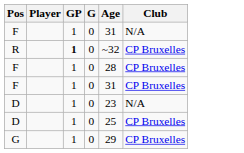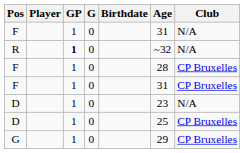 <table width=auto class="wikitable sortable" style="text-align:center;">
 <tr>
 <th>Pos</th>
 <th>Player</th>
 <th>GP</th>
 <th>G</th>
+<th>Birthdate</th>
 <th>Age</th>
 <th>Club</th>
 </tr>
 <tr>
 <td>F</td>
 <td align="left"></td>
 <td>1</td>
 <td>0</td>
+<td align="right"></td>
 <td>31</td>
 <td align="left">N/A</td>
 </tr>
 <tr>
 <td>R</td>
 <td align="left"></td>
 <td><strong>1</strong></td>
 <td>0</td>
+<td align="right"></td>
 <td>~32</td>
-<td align="left"> <a href='#'>CP Bruxelles</a></td>
+<td align="left">N/A</td>
 </tr>
 <tr>
 <td>F</td>
 <td align="left"></td>
 <td>1</td>
 <td>0</td>
+<td align="right"></td>
 <td>28</td>
 <td align="left"> <a href='#'>CP Bruxelles</a></td>
 </tr>
 <tr>
 <td>F</td>
 <td align="left"></td>
 <td>1</td>
 <td>0</td>
+<td align="right"></td>
 <td>31</td>
 <td align="left"> <a href='#'>CP Bruxelles</a></td>
 </tr>
 <tr>
 <td>D</td>
 <td align="left"></td>
 <td>1</td>
 <td>0</td>
+<td align="right"></td>
 <td>23</td>
 <td align="left">N/A</td>
 </tr>
 <tr>
 <td>D</td>
 <td align="left"></td>
 <td>1</td>
 <td>0</td>
+<td align="right"></td>
 <td>25</td>
 <td align="left"> <a href='#'>CP Bruxelles</a></td>
 </tr>
 <tr>
 <td>G</td>
 <td align="left"></td>
 <td>1</td>
 <td>0</td>
+<td align="right"></td>
 <td>29</td>
 <td align="left"> <a href='#'>CP Bruxelles</a></td>
 </tr>
 </table>
